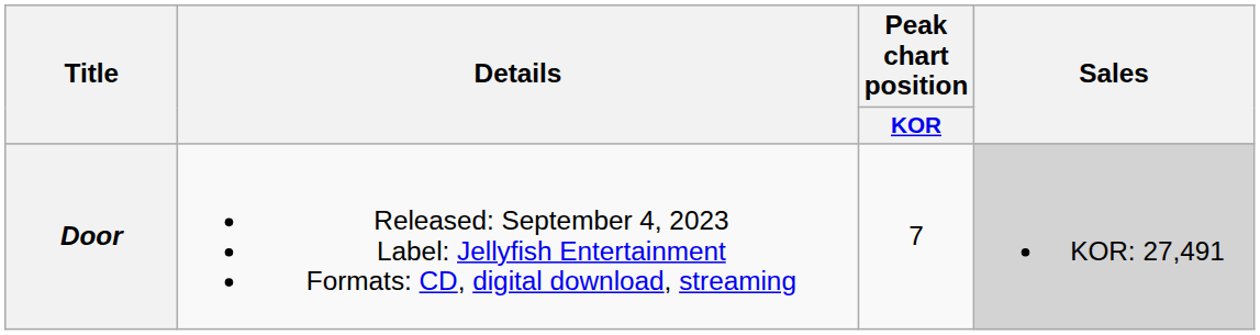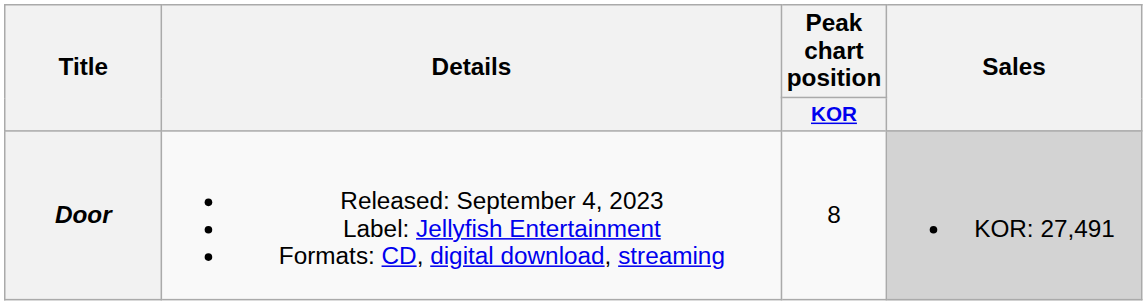 <table class="wikitable plainrowheaders" style="text-align:center">
 <tr>
 <th scope="col" rowspan="2" style="width:6em">Title</th>
 <th scope="col" rowspan="2" style="width:25em">Details</th>
 <th scope="col">Peak chart position</th>
 <th scope="col" rowspan="2" style="width:10em">Sales</th>
 </tr>
 <tr>
 <th style="width:2.5em; font-size:85%"><a href='#'>KOR</a><br></th>
 </tr>
 <tr>
 <th scope="row"><em>Door</em></th>
 <td><br><ul><li>Released: September 4, 2023</li><li>Label: <a href='#'>Jellyfish Entertainment</a></li><li>Formats: <a href='#'>CD</a>, <a href='#'>digital download</a>, <a href='#'>streaming</a></li></ul></td>
-<td>7</td>
+<td>8</td>
 <td style="background: lightgrey;"><br><ul><li>KOR: 27,491</li></ul></td>
 </tr>
 </table>
